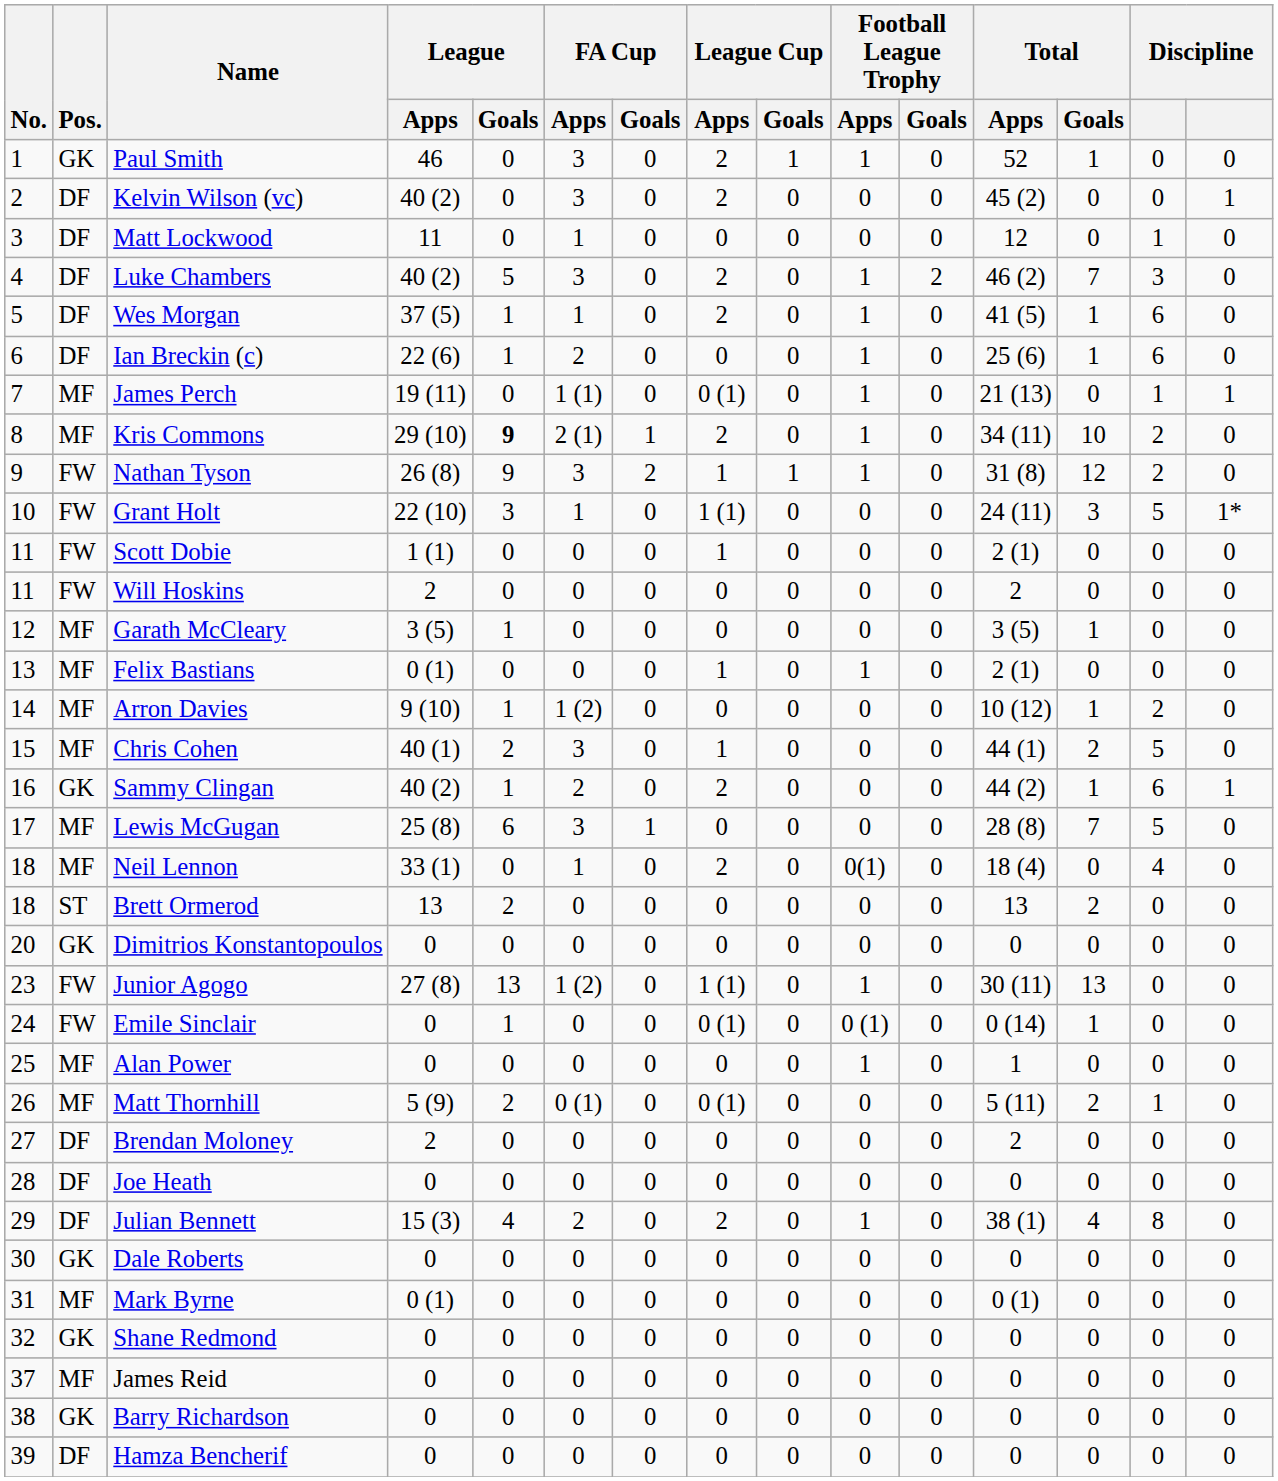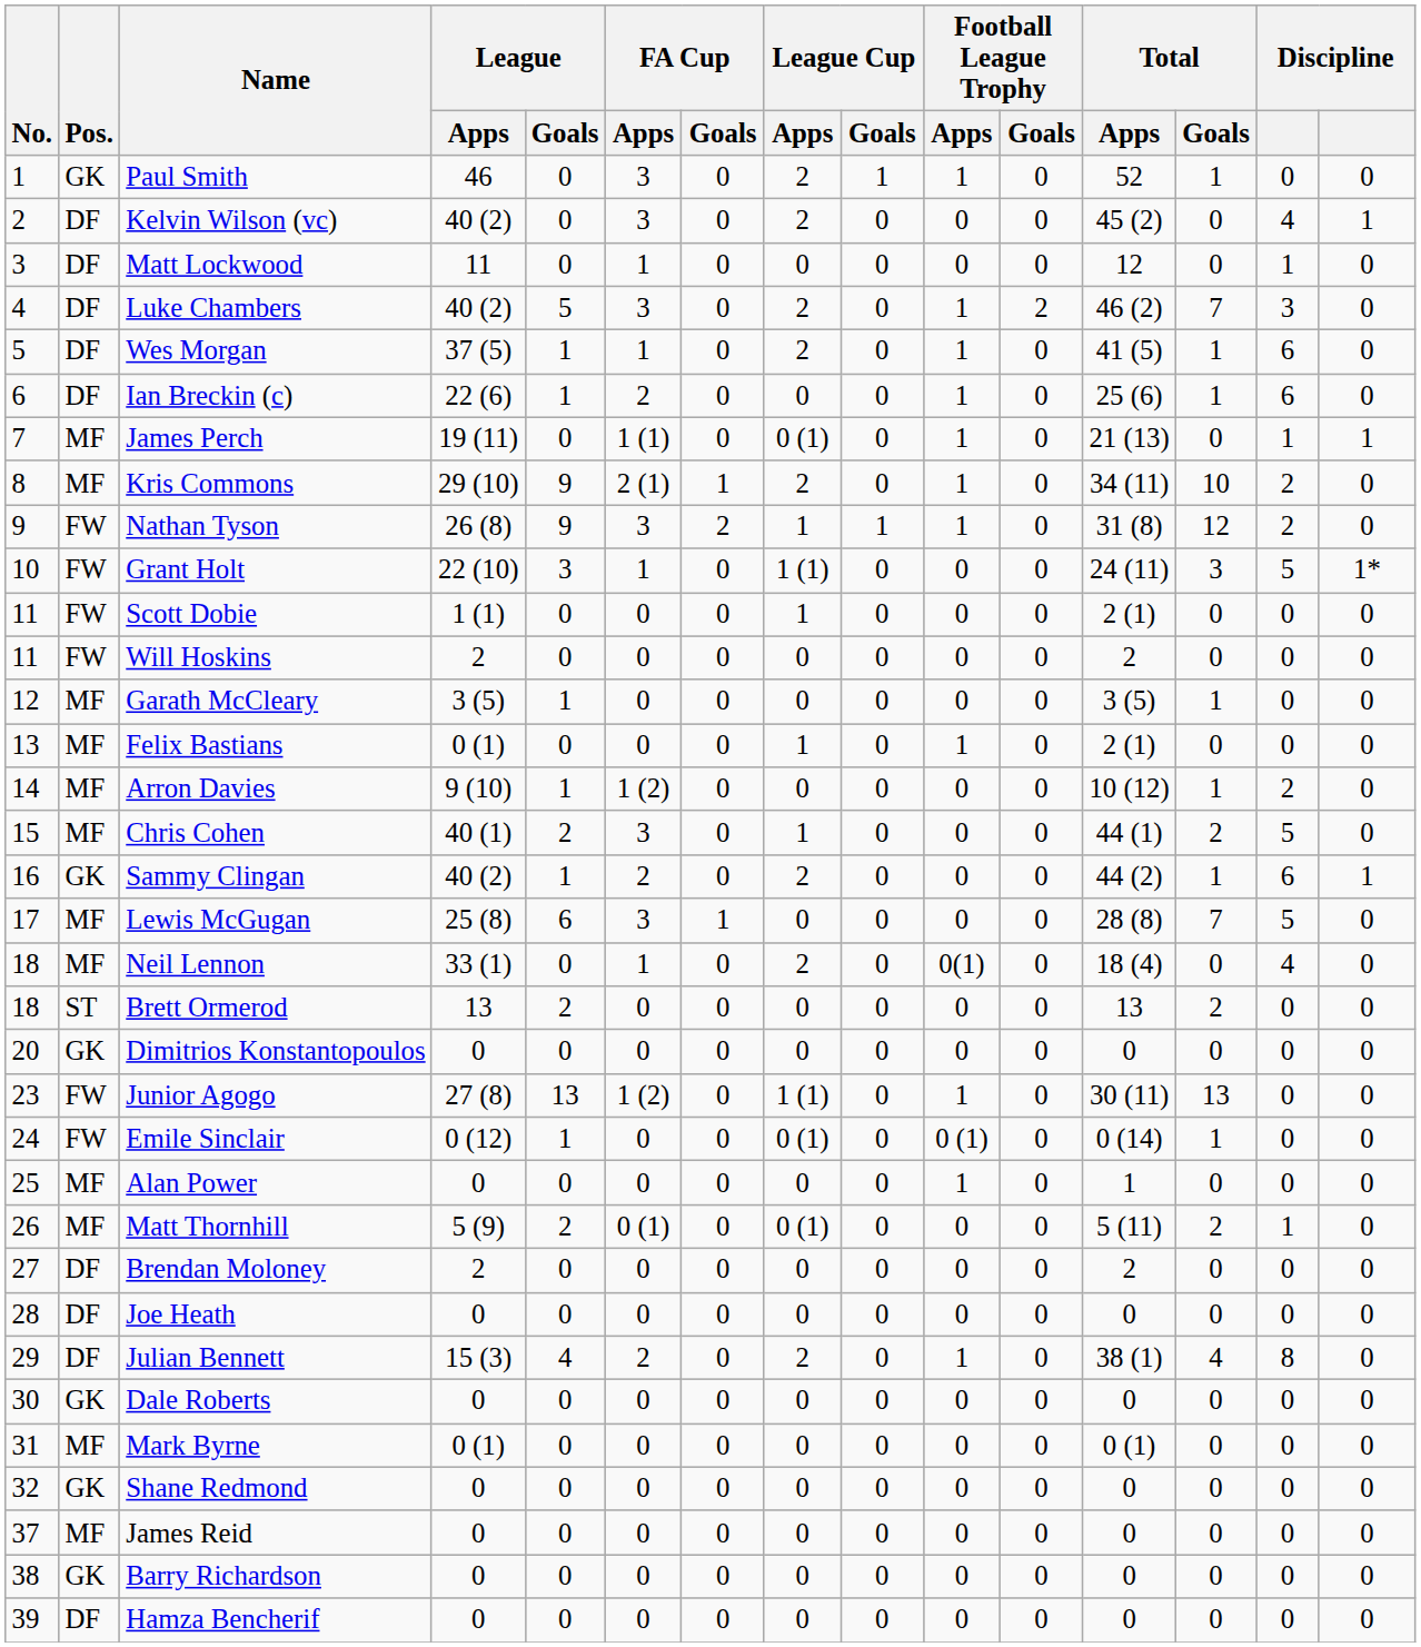 <table class="wikitable" style="text-align:center">
 <tr>
 <th rowspan="2" valign="bottom">No.</th>
 <th rowspan="2" valign="bottom">Pos.</th>
 <th rowspan="2">Name</th>
 <th colspan="2" width="85">League</th>
 <th colspan="2" width="85">FA Cup</th>
 <th colspan="2" width="85">League Cup</th>
 <th colspan="2" width="85">Football League Trophy</th>
 <th colspan="2" width="85">Total</th>
 <th colspan="2" width="85">Discipline</th>
 </tr>
 <tr>
 <th>Apps</th>
 <th>Goals</th>
 <th>Apps</th>
 <th>Goals</th>
 <th>Apps</th>
 <th>Goals</th>
 <th>Apps</th>
 <th>Goals</th>
 <th>Apps</th>
 <th>Goals</th>
 <th></th>
 <th></th>
 </tr>
 <tr>
 <td align="left">1</td>
 <td align="left">GK</td>
 <td align="left"> <a href='#'>Paul Smith</a></td>
 <td>46</td>
 <td>0</td>
 <td>3</td>
 <td>0</td>
 <td>2</td>
 <td>1</td>
 <td>1</td>
 <td>0</td>
 <td>52</td>
 <td>1</td>
 <td>0</td>
 <td>0</td>
 </tr>
 <tr>
 <td align="left">2</td>
 <td align="left">DF</td>
 <td align="left"> <a href='#'>Kelvin Wilson</a> (<a href='#'>vc</a>)</td>
 <td>40 (2)</td>
 <td>0</td>
 <td>3</td>
 <td>0</td>
 <td>2</td>
 <td>0</td>
 <td>0</td>
 <td>0</td>
 <td>45 (2)</td>
 <td>0</td>
-<td>0</td>
+<td>4</td>
 <td>1</td>
 </tr>
 <tr>
 <td align="left">3</td>
 <td align="left">DF</td>
 <td align="left"> <a href='#'>Matt Lockwood</a></td>
 <td>11</td>
 <td>0</td>
 <td>1</td>
 <td>0</td>
 <td>0</td>
 <td>0</td>
 <td>0</td>
 <td>0</td>
 <td>12</td>
 <td>0</td>
 <td>1</td>
 <td>0</td>
 </tr>
 <tr>
 <td align="left">4</td>
 <td align="left">DF</td>
 <td align="left"> <a href='#'>Luke Chambers</a></td>
 <td>40 (2)</td>
 <td>5</td>
 <td>3</td>
 <td>0</td>
 <td>2</td>
 <td>0</td>
 <td>1</td>
 <td>2</td>
 <td>46 (2)</td>
 <td>7</td>
 <td>3</td>
 <td>0</td>
 </tr>
 <tr>
 <td align="left">5</td>
 <td align="left">DF</td>
 <td align="left"> <a href='#'>Wes Morgan</a></td>
 <td>37 (5)</td>
 <td>1</td>
 <td>1</td>
 <td>0</td>
 <td>2</td>
 <td>0</td>
 <td>1</td>
 <td>0</td>
 <td>41 (5)</td>
 <td>1</td>
 <td>6</td>
 <td>0</td>
 </tr>
 <tr>
 <td align="left">6</td>
 <td align="left">DF</td>
 <td align="left"> <a href='#'>Ian Breckin</a> (<a href='#'>c</a>)</td>
 <td>22 (6)</td>
 <td>1</td>
 <td>2</td>
 <td>0</td>
 <td>0</td>
 <td>0</td>
 <td>1</td>
 <td>0</td>
 <td>25 (6)</td>
 <td>1</td>
 <td>6</td>
 <td>0</td>
 </tr>
 <tr>
 <td align="left">7</td>
 <td align="left">MF</td>
 <td align="left"> <a href='#'>James Perch</a></td>
 <td>19 (11)</td>
 <td>0</td>
 <td>1 (1)</td>
 <td>0</td>
 <td>0 (1)</td>
 <td>0</td>
 <td>1</td>
 <td>0</td>
 <td>21 (13)</td>
 <td>0</td>
 <td>1</td>
 <td>1</td>
 </tr>
 <tr>
 <td align="left">8</td>
 <td align="left">MF</td>
 <td align="left"> <a href='#'>Kris Commons</a></td>
 <td>29 (10)</td>
-<td><strong>9</strong></td>
+<td>9</td>
 <td>2 (1)</td>
 <td>1</td>
 <td>2</td>
 <td>0</td>
 <td>1</td>
 <td>0</td>
 <td>34 (11)</td>
 <td>10</td>
 <td>2</td>
 <td>0</td>
 </tr>
 <tr>
 <td align="left">9</td>
 <td align="left">FW</td>
 <td align="left"> <a href='#'>Nathan Tyson</a></td>
 <td>26 (8)</td>
 <td>9</td>
 <td>3</td>
 <td>2</td>
 <td>1</td>
 <td>1</td>
 <td>1</td>
 <td>0</td>
 <td>31 (8)</td>
 <td>12</td>
 <td>2</td>
 <td>0</td>
 </tr>
 <tr>
 <td align="left">10</td>
 <td align="left">FW</td>
 <td align="left"> <a href='#'>Grant Holt</a></td>
 <td>22 (10)</td>
 <td>3</td>
 <td>1</td>
 <td>0</td>
 <td>1 (1)</td>
 <td>0</td>
 <td>0</td>
 <td>0</td>
 <td>24 (11)</td>
 <td>3</td>
 <td>5</td>
 <td>1*</td>
 </tr>
 <tr>
 <td align="left">11</td>
 <td align="left">FW</td>
 <td align="left"> <a href='#'>Scott Dobie</a></td>
 <td>1 (1)</td>
 <td>0</td>
 <td>0</td>
 <td>0</td>
 <td>1</td>
 <td>0</td>
 <td>0</td>
 <td>0</td>
 <td>2 (1)</td>
 <td>0</td>
 <td>0</td>
 <td>0</td>
 </tr>
 <tr>
 <td align="left">11</td>
 <td align="left">FW</td>
 <td align="left"> <a href='#'>Will Hoskins</a></td>
 <td>2</td>
 <td>0</td>
 <td>0</td>
 <td>0</td>
 <td>0</td>
 <td>0</td>
 <td>0</td>
 <td>0</td>
 <td>2</td>
 <td>0</td>
 <td>0</td>
 <td>0</td>
 </tr>
 <tr>
 <td align="left">12</td>
 <td align="left">MF</td>
 <td align="left"> <a href='#'>Garath McCleary</a></td>
 <td>3 (5)</td>
 <td>1</td>
 <td>0</td>
 <td>0</td>
 <td>0</td>
 <td>0</td>
 <td>0</td>
 <td>0</td>
 <td>3 (5)</td>
 <td>1</td>
 <td>0</td>
 <td>0</td>
 </tr>
 <tr>
 <td align="left">13</td>
 <td align="left">MF</td>
 <td align="left"> <a href='#'>Felix Bastians</a></td>
 <td>0 (1)</td>
 <td>0</td>
 <td>0</td>
 <td>0</td>
 <td>1</td>
 <td>0</td>
 <td>1</td>
 <td>0</td>
 <td>2 (1)</td>
 <td>0</td>
 <td>0</td>
 <td>0</td>
 </tr>
 <tr>
 <td align="left">14</td>
 <td align="left">MF</td>
 <td align="left"> <a href='#'>Arron Davies</a></td>
 <td>9 (10)</td>
 <td>1</td>
 <td>1 (2)</td>
 <td>0</td>
 <td>0</td>
 <td>0</td>
 <td>0</td>
 <td>0</td>
 <td>10 (12)</td>
 <td>1</td>
 <td>2</td>
 <td>0</td>
 </tr>
 <tr>
 <td align="left">15</td>
 <td align="left">MF</td>
 <td align="left"> <a href='#'>Chris Cohen</a></td>
 <td>40 (1)</td>
 <td>2</td>
 <td>3</td>
 <td>0</td>
 <td>1</td>
 <td>0</td>
 <td>0</td>
 <td>0</td>
 <td>44 (1)</td>
 <td>2</td>
 <td>5</td>
 <td>0</td>
 </tr>
 <tr>
 <td align="left">16</td>
 <td align="left">GK</td>
 <td align="left"> <a href='#'>Sammy Clingan</a></td>
 <td>40 (2)</td>
 <td>1</td>
 <td>2</td>
 <td>0</td>
 <td>2</td>
 <td>0</td>
 <td>0</td>
 <td>0</td>
 <td>44 (2)</td>
 <td>1</td>
 <td>6</td>
 <td>1</td>
 </tr>
 <tr>
 <td align="left">17</td>
 <td align="left">MF</td>
 <td align="left"> <a href='#'>Lewis McGugan</a></td>
 <td>25 (8)</td>
 <td>6</td>
 <td>3</td>
 <td>1</td>
 <td>0</td>
 <td>0</td>
 <td>0</td>
 <td>0</td>
 <td>28 (8)</td>
 <td>7</td>
 <td>5</td>
 <td>0</td>
 </tr>
 <tr>
 <td align="left">18</td>
 <td align="left">MF</td>
 <td align="left"> <a href='#'>Neil Lennon</a></td>
 <td>33 (1)</td>
 <td>0</td>
 <td>1</td>
 <td>0</td>
 <td>2</td>
 <td>0</td>
 <td>0(1)</td>
 <td>0</td>
 <td>18 (4)</td>
 <td>0</td>
 <td>4</td>
 <td>0</td>
 </tr>
 <tr>
 <td align="left">18</td>
 <td align="left">ST</td>
 <td align="left"> <a href='#'>Brett Ormerod</a></td>
 <td>13</td>
 <td>2</td>
 <td>0</td>
 <td>0</td>
 <td>0</td>
 <td>0</td>
 <td>0</td>
 <td>0</td>
 <td>13</td>
 <td>2</td>
 <td>0</td>
 <td>0</td>
 </tr>
 <tr>
 <td align="left">20</td>
 <td align="left">GK</td>
 <td align="left"> <a href='#'>Dimitrios Konstantopoulos</a></td>
 <td>0</td>
 <td>0</td>
 <td>0</td>
 <td>0</td>
 <td>0</td>
 <td>0</td>
 <td>0</td>
 <td>0</td>
 <td>0</td>
 <td>0</td>
 <td>0</td>
 <td 0>0</td>
 </tr>
 <tr>
 <td align="left">23</td>
 <td align="left">FW</td>
 <td align="left"> <a href='#'>Junior Agogo</a></td>
 <td>27 (8)</td>
 <td>13</td>
 <td>1 (2)</td>
 <td>0</td>
 <td>1 (1)</td>
 <td>0</td>
 <td>1</td>
 <td>0</td>
 <td>30 (11)</td>
 <td>13</td>
 <td>0</td>
 <td>0</td>
 </tr>
 <tr>
 <td align="left">24</td>
 <td align="left">FW</td>
 <td align="left"> <a href='#'>Emile Sinclair</a></td>
-<td>0</td>
+<td>0 (12)</td>
 <td>1</td>
 <td>0</td>
 <td>0</td>
 <td>0 (1)</td>
 <td>0</td>
 <td>0 (1)</td>
 <td>0</td>
 <td>0 (14)</td>
 <td>1</td>
 <td>0</td>
 <td>0</td>
 </tr>
 <tr>
 <td align="left">25</td>
 <td align="left">MF</td>
 <td align="left"> <a href='#'>Alan Power</a></td>
 <td>0</td>
 <td>0</td>
 <td>0</td>
 <td>0</td>
 <td>0</td>
 <td>0</td>
 <td>1</td>
 <td>0</td>
 <td>1</td>
 <td>0</td>
 <td>0</td>
 <td>0</td>
 </tr>
 <tr>
 <td align="left">26</td>
 <td align="left">MF</td>
 <td align="left"> <a href='#'>Matt Thornhill</a></td>
 <td>5 (9)</td>
 <td>2</td>
 <td>0 (1)</td>
 <td>0</td>
 <td>0 (1)</td>
 <td>0</td>
 <td>0</td>
 <td>0</td>
 <td>5 (11)</td>
 <td>2</td>
 <td>1</td>
 <td>0</td>
 </tr>
 <tr>
 <td align="left">27</td>
 <td align="left">DF</td>
 <td align="left"> <a href='#'>Brendan Moloney</a></td>
 <td>2</td>
 <td>0</td>
 <td>0</td>
 <td>0</td>
 <td>0</td>
 <td>0</td>
 <td>0</td>
 <td>0</td>
 <td>2</td>
 <td>0</td>
 <td>0</td>
 <td>0</td>
 </tr>
 <tr>
 <td align="left">28</td>
 <td align="left">DF</td>
 <td align="left"> <a href='#'>Joe Heath</a></td>
 <td>0</td>
 <td>0</td>
 <td>0</td>
 <td>0</td>
 <td>0</td>
 <td>0</td>
 <td>0</td>
 <td>0</td>
 <td>0</td>
 <td>0</td>
 <td>0</td>
 <td>0</td>
 </tr>
 <tr>
 <td align="left">29</td>
 <td align="left">DF</td>
 <td align="left"> <a href='#'>Julian Bennett</a></td>
 <td>15 (3)</td>
 <td>4</td>
 <td>2</td>
 <td>0</td>
 <td>2</td>
 <td>0</td>
 <td>1</td>
 <td>0</td>
 <td>38 (1)</td>
 <td>4</td>
 <td>8</td>
 <td>0</td>
 </tr>
 <tr>
 <td align="left">30</td>
 <td align="left">GK</td>
 <td align="left"> <a href='#'>Dale Roberts</a></td>
 <td>0</td>
 <td>0</td>
 <td>0</td>
 <td>0</td>
 <td>0</td>
 <td>0</td>
 <td>0</td>
 <td>0</td>
 <td>0</td>
 <td>0</td>
 <td>0</td>
 <td>0</td>
 </tr>
 <tr>
 <td align="left">31</td>
 <td align="left">MF</td>
 <td align="left"> <a href='#'>Mark Byrne</a></td>
 <td>0 (1)</td>
 <td>0</td>
 <td>0</td>
 <td>0</td>
 <td>0</td>
 <td>0</td>
 <td>0</td>
 <td>0</td>
 <td>0 (1)</td>
 <td>0</td>
 <td>0</td>
 <td>0</td>
 </tr>
 <tr>
 <td align="left">32</td>
 <td align="left">GK</td>
 <td align="left"> <a href='#'>Shane Redmond</a></td>
 <td>0</td>
 <td>0</td>
 <td>0</td>
 <td>0</td>
 <td>0</td>
 <td>0</td>
 <td>0</td>
 <td>0</td>
 <td>0</td>
 <td>0</td>
 <td>0</td>
 <td>0</td>
 </tr>
 <tr>
 <td align="left">37</td>
 <td align="left">MF</td>
 <td align="left"> James Reid</td>
 <td>0</td>
 <td>0</td>
 <td>0</td>
 <td>0</td>
 <td>0</td>
 <td>0</td>
 <td>0</td>
 <td>0</td>
 <td>0</td>
 <td>0</td>
 <td>0</td>
 <td>0</td>
 </tr>
 <tr>
 <td align="left">38</td>
 <td align="left">GK</td>
 <td align="left"> <a href='#'>Barry Richardson</a></td>
 <td>0</td>
 <td>0</td>
 <td>0</td>
 <td>0</td>
 <td>0</td>
 <td>0</td>
 <td>0</td>
 <td>0</td>
 <td>0</td>
 <td>0</td>
 <td>0</td>
 <td>0</td>
 </tr>
 <tr>
 <td align="left">39</td>
 <td align="left">DF</td>
 <td align="left"> <a href='#'>Hamza Bencherif</a></td>
 <td>0</td>
 <td>0</td>
 <td>0</td>
 <td>0</td>
 <td>0</td>
 <td>0</td>
 <td>0</td>
 <td>0</td>
 <td>0</td>
 <td>0</td>
 <td>0</td>
 <td>0</td>
 </tr>
 <tr>
 </tr>
 </table>
